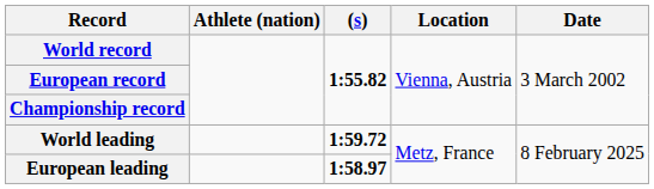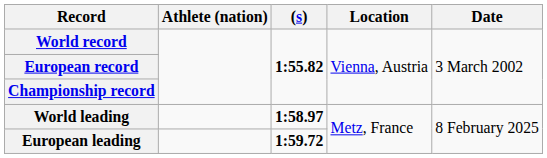 <table class="wikitable">
 <tr>
 <th scope="col">Record</th>
 <th scope="col">Athlete (nation)</th>
 <th scope="col"> (<a href='#'>s</a>)</th>
 <th scope="col">Location</th>
 <th scope="col">Date</th>
 </tr>
 <tr>
 <th scope="row"><a href='#'>World record</a></th>
 <td rowspan="3"></td>
 <td rowspan="3" align="center"><strong>1:55.82</strong></td>
 <td rowspan="3"><a href='#'>Vienna</a>, Austria</td>
 <td rowspan="3">3 March 2002</td>
 </tr>
 <tr>
 <th scope="row"><a href='#'>European record</a></th>
 </tr>
 <tr>
 <th scope="row"><a href='#'>Championship record</a></th>
 </tr>
 <tr>
 <th scope="row">World leading</th>
 <td></td>
-<td align="center"><strong>1:59.72</strong></td>
+<td align="center"><strong>1:58.97</strong></td>
 <td rowspan="2"><a href='#'>Metz</a>, France</td>
 <td rowspan="2">8 February 2025</td>
 </tr>
 <tr>
 <th scope="row">European leading</th>
 <td></td>
-<td align="center"><strong>1:58.97</strong></td>
+<td align="center"><strong>1:59.72</strong></td>
 </tr>
 </table>
